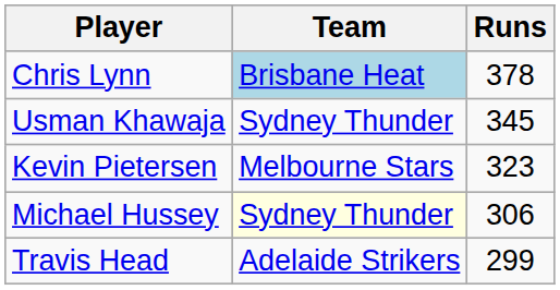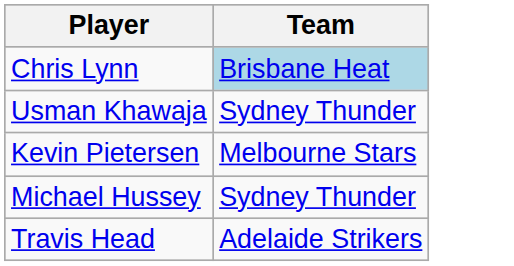 <table class="wikitable" style="text-align: center;">
 <tr>
 <th>Player</th>
 <th>Team</th>
-<th>Runs</th>
 </tr>
 <tr>
 <td style="text-align:left"><a href='#'>Chris Lynn</a></td>
 <td style="background: lightblue; text-align:left"><a href='#'>Brisbane Heat</a></td>
-<td>378</td>
 </tr>
 <tr>
 <td style="text-align:left"><a href='#'>Usman Khawaja</a></td>
 <td style="text-align:left"><a href='#'>Sydney Thunder</a></td>
-<td>345</td>
 </tr>
 <tr>
 <td style="text-align:left"><a href='#'>Kevin Pietersen</a></td>
 <td style="text-align:left"><a href='#'>Melbourne Stars</a></td>
-<td>323</td>
 </tr>
 <tr>
 <td style="text-align:left"><a href='#'>Michael Hussey</a></td>
-<td style="background: lightyellow; text-align:left"><a href='#'>Sydney Thunder</a></td>
-<td>306</td>
+<td style="text-align:left"><a href='#'>Sydney Thunder</a></td>
 </tr>
 <tr>
 <td style="text-align:left"><a href='#'>Travis Head</a></td>
 <td style="text-align:left"><a href='#'>Adelaide Strikers</a></td>
-<td>299</td>
 </tr>
 </table>
